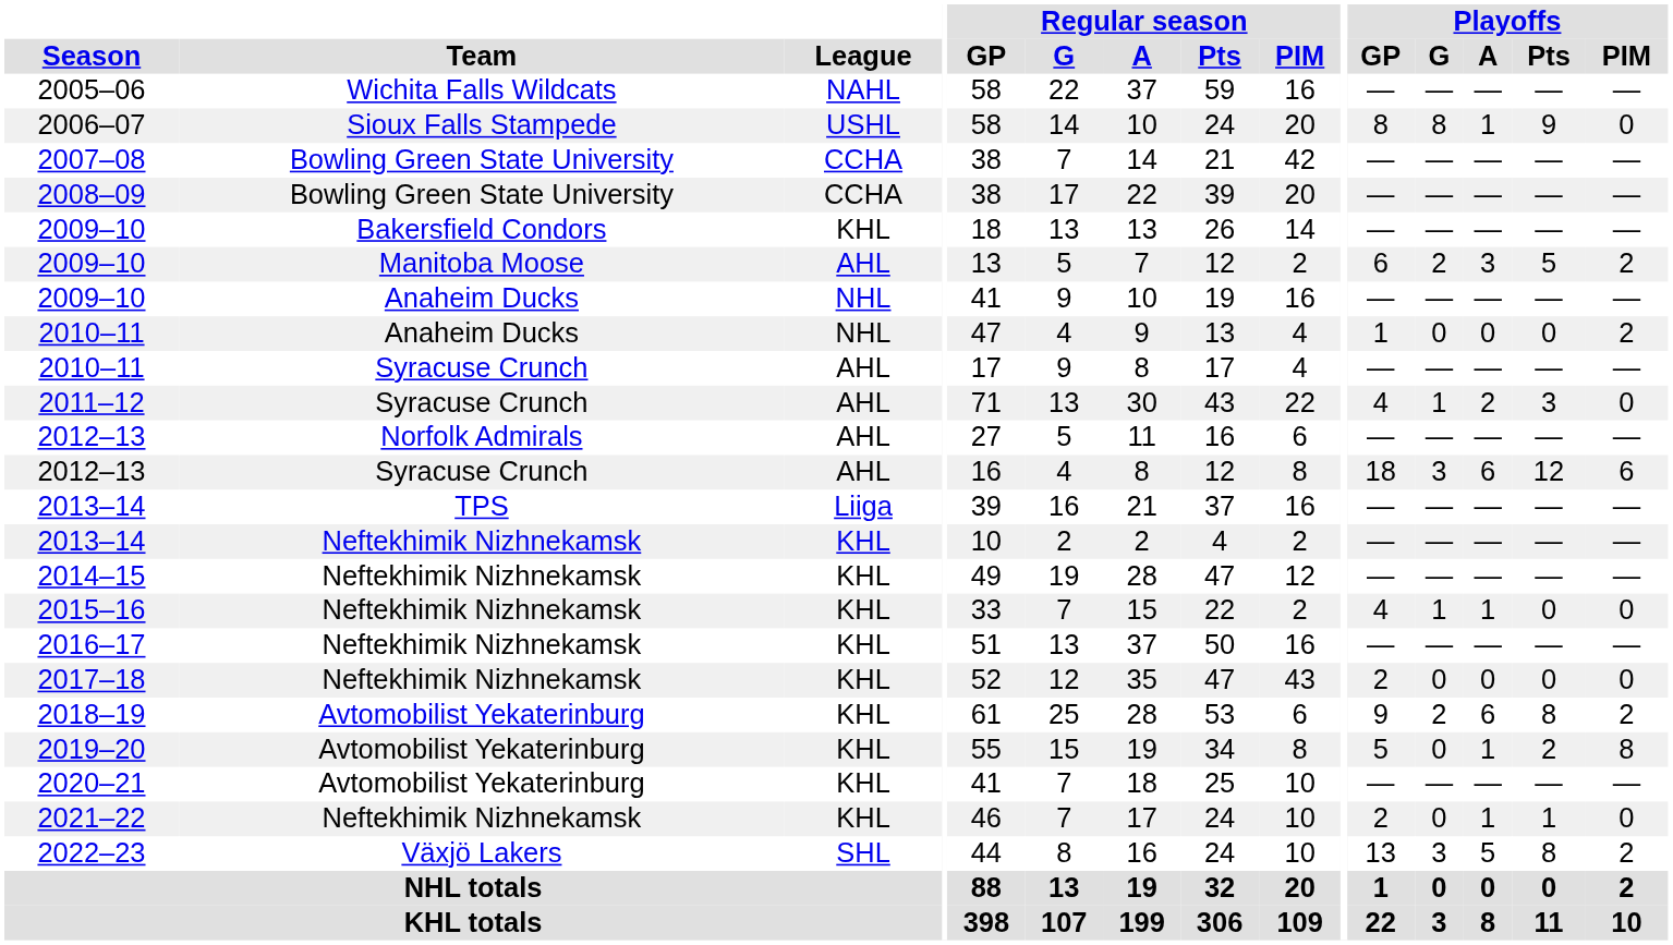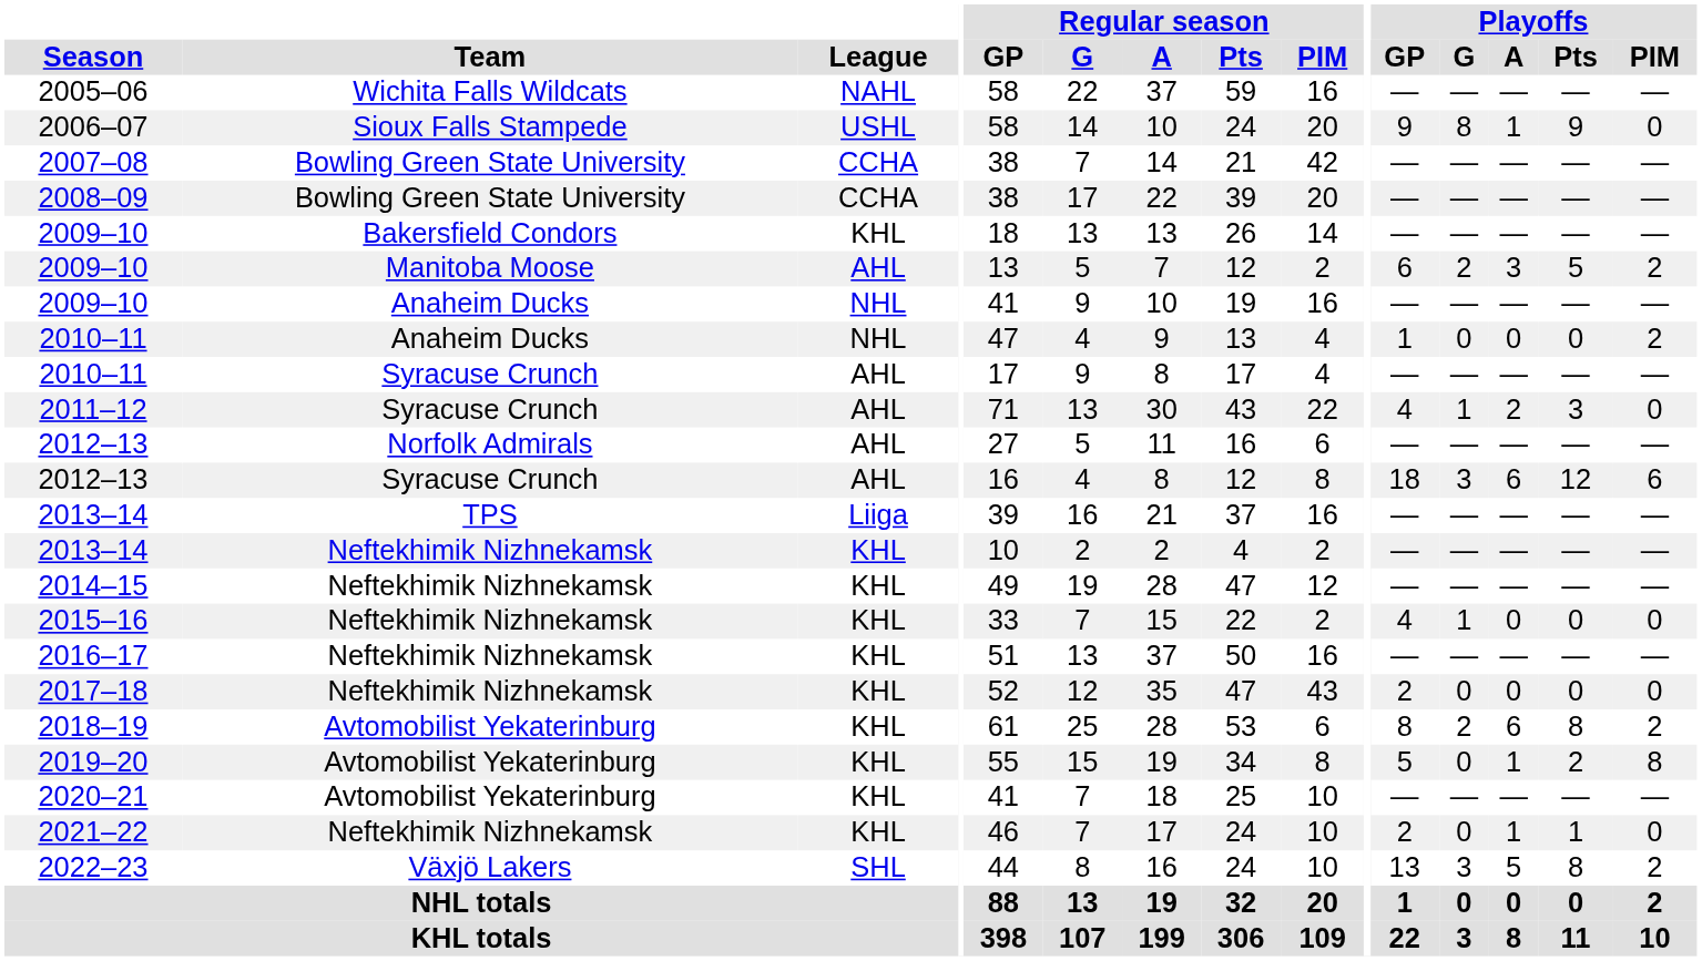 <table border="0" cellpadding="1" cellspacing="0" style="text-align:center; width:60em">
 <tr bgcolor="#e0e0e0">
 <th colspan="3" bgcolor="#ffffff"></th>
 <th rowspan="99" bgcolor="#ffffff"></th>
 <th colspan="5"><a href='#'>Regular season</a></th>
 <th rowspan="99" bgcolor="#ffffff"></th>
 <th colspan="5"><a href='#'>Playoffs</a></th>
 </tr>
 <tr bgcolor="#e0e0e0">
 <th><a href='#'>Season</a></th>
 <th>Team</th>
 <th>League</th>
 <th>GP</th>
 <th><a href='#'>G</a></th>
 <th><a href='#'>A</a></th>
 <th><a href='#'>Pts</a></th>
 <th><a href='#'>PIM</a></th>
 <th>GP</th>
 <th>G</th>
 <th>A</th>
 <th>Pts</th>
 <th>PIM</th>
 </tr>
 <tr>
 <td>2005–06</td>
 <td><a href='#'>Wichita Falls Wildcats</a></td>
 <td><a href='#'>NAHL</a></td>
 <td>58</td>
 <td>22</td>
 <td>37</td>
 <td>59</td>
 <td>16</td>
 <td>—</td>
 <td>—</td>
 <td>—</td>
 <td>—</td>
 <td>—</td>
 </tr>
 <tr bgcolor="#f0f0f0">
 <td>2006–07</td>
 <td><a href='#'>Sioux Falls Stampede</a></td>
 <td><a href='#'>USHL</a></td>
 <td>58</td>
 <td>14</td>
 <td>10</td>
 <td>24</td>
 <td>20</td>
-<td>8</td>
+<td>9</td>
 <td>8</td>
 <td>1</td>
 <td>9</td>
 <td>0</td>
 </tr>
 <tr>
 <td><a href='#'>2007–08</a></td>
 <td><a href='#'>Bowling Green State University</a></td>
 <td><a href='#'>CCHA</a></td>
 <td>38</td>
 <td>7</td>
 <td>14</td>
 <td>21</td>
 <td>42</td>
 <td>—</td>
 <td>—</td>
 <td>—</td>
 <td>—</td>
 <td>—</td>
 </tr>
 <tr bgcolor="#f0f0f0">
 <td><a href='#'>2008–09</a></td>
 <td>Bowling Green State University</td>
 <td>CCHA</td>
 <td>38</td>
 <td>17</td>
 <td>22</td>
 <td>39</td>
 <td>20</td>
 <td>—</td>
 <td>—</td>
 <td>—</td>
 <td>—</td>
 <td>—</td>
 </tr>
 <tr>
 <td><a href='#'>2009–10</a></td>
 <td><a href='#'>Bakersfield Condors</a></td>
 <td>KHL</td>
 <td>18</td>
 <td>13</td>
 <td>13</td>
 <td>26</td>
 <td>14</td>
 <td>—</td>
 <td>—</td>
 <td>—</td>
 <td>—</td>
 <td>—</td>
 </tr>
 <tr bgcolor="#f0f0f0">
 <td><a href='#'>2009–10</a></td>
 <td><a href='#'>Manitoba Moose</a></td>
 <td><a href='#'>AHL</a></td>
 <td>13</td>
 <td>5</td>
 <td>7</td>
 <td>12</td>
 <td>2</td>
 <td>6</td>
 <td>2</td>
 <td>3</td>
 <td>5</td>
 <td>2</td>
 </tr>
 <tr>
 <td><a href='#'>2009–10</a></td>
 <td><a href='#'>Anaheim Ducks</a></td>
 <td><a href='#'>NHL</a></td>
 <td>41</td>
 <td>9</td>
 <td>10</td>
 <td>19</td>
 <td>16</td>
 <td>—</td>
 <td>—</td>
 <td>—</td>
 <td>—</td>
 <td>—</td>
 </tr>
 <tr bgcolor="#f0f0f0">
 <td><a href='#'>2010–11</a></td>
 <td>Anaheim Ducks</td>
 <td>NHL</td>
 <td>47</td>
 <td>4</td>
 <td>9</td>
 <td>13</td>
 <td>4</td>
 <td>1</td>
 <td>0</td>
 <td>0</td>
 <td>0</td>
 <td>2</td>
 </tr>
 <tr>
 <td><a href='#'>2010–11</a></td>
 <td><a href='#'>Syracuse Crunch</a></td>
 <td>AHL</td>
 <td>17</td>
 <td>9</td>
 <td>8</td>
 <td>17</td>
 <td>4</td>
 <td>—</td>
 <td>—</td>
 <td>—</td>
 <td>—</td>
 <td>—</td>
 </tr>
 <tr bgcolor="#f0f0f0">
 <td><a href='#'>2011–12</a></td>
 <td>Syracuse Crunch</td>
 <td>AHL</td>
 <td>71</td>
 <td>13</td>
 <td>30</td>
 <td>43</td>
 <td>22</td>
 <td>4</td>
 <td>1</td>
 <td>2</td>
 <td>3</td>
 <td>0</td>
 </tr>
 <tr>
 <td><a href='#'>2012–13</a></td>
 <td><a href='#'>Norfolk Admirals</a></td>
 <td>AHL</td>
 <td>27</td>
 <td>5</td>
 <td>11</td>
 <td>16</td>
 <td>6</td>
 <td>—</td>
 <td>—</td>
 <td>—</td>
 <td>—</td>
 <td>—</td>
 </tr>
 <tr bgcolor="#f0f0f0">
 <td>2012–13</td>
 <td>Syracuse Crunch</td>
 <td>AHL</td>
 <td>16</td>
 <td>4</td>
 <td>8</td>
 <td>12</td>
 <td>8</td>
 <td>18</td>
 <td>3</td>
 <td>6</td>
 <td>12</td>
 <td>6</td>
 </tr>
 <tr>
 <td><a href='#'>2013–14</a></td>
 <td><a href='#'>TPS</a></td>
 <td><a href='#'>Liiga</a></td>
 <td>39</td>
 <td>16</td>
 <td>21</td>
 <td>37</td>
 <td>16</td>
 <td>—</td>
 <td>—</td>
 <td>—</td>
 <td>—</td>
 <td>—</td>
 </tr>
 <tr bgcolor="#f0f0f0">
 <td><a href='#'>2013–14</a></td>
 <td><a href='#'>Neftekhimik Nizhnekamsk</a></td>
 <td><a href='#'>KHL</a></td>
 <td>10</td>
 <td>2</td>
 <td>2</td>
 <td>4</td>
 <td>2</td>
 <td>—</td>
 <td>—</td>
 <td>—</td>
 <td>—</td>
 <td>—</td>
 </tr>
 <tr>
 <td><a href='#'>2014–15</a></td>
 <td>Neftekhimik Nizhnekamsk</td>
 <td>KHL</td>
 <td>49</td>
 <td>19</td>
 <td>28</td>
 <td>47</td>
 <td>12</td>
 <td>—</td>
 <td>—</td>
 <td>—</td>
 <td>—</td>
 <td>—</td>
 </tr>
 <tr bgcolor="#f0f0f0">
 <td><a href='#'>2015–16</a></td>
 <td>Neftekhimik Nizhnekamsk</td>
 <td>KHL</td>
 <td>33</td>
 <td>7</td>
 <td>15</td>
 <td>22</td>
 <td>2</td>
 <td>4</td>
 <td>1</td>
-<td>1</td>
+<td>0</td>
 <td>0</td>
 <td>0</td>
 </tr>
 <tr>
 <td><a href='#'>2016–17</a></td>
 <td>Neftekhimik Nizhnekamsk</td>
 <td>KHL</td>
 <td>51</td>
 <td>13</td>
 <td>37</td>
 <td>50</td>
 <td>16</td>
 <td>—</td>
 <td>—</td>
 <td>—</td>
 <td>—</td>
 <td>—</td>
 </tr>
 <tr bgcolor="#f0f0f0">
 <td><a href='#'>2017–18</a></td>
 <td>Neftekhimik Nizhnekamsk</td>
 <td>KHL</td>
 <td>52</td>
 <td>12</td>
 <td>35</td>
 <td>47</td>
 <td>43</td>
 <td>2</td>
 <td>0</td>
 <td>0</td>
 <td>0</td>
 <td>0</td>
 </tr>
 <tr>
 <td><a href='#'>2018–19</a></td>
 <td><a href='#'>Avtomobilist Yekaterinburg</a></td>
 <td>KHL</td>
 <td>61</td>
 <td>25</td>
 <td>28</td>
 <td>53</td>
 <td>6</td>
-<td>9</td>
+<td>8</td>
 <td>2</td>
 <td>6</td>
 <td>8</td>
 <td>2</td>
 </tr>
 <tr bgcolor="#f0f0f0">
 <td><a href='#'>2019–20</a></td>
 <td>Avtomobilist Yekaterinburg</td>
 <td>KHL</td>
 <td>55</td>
 <td>15</td>
 <td>19</td>
 <td>34</td>
 <td>8</td>
 <td>5</td>
 <td>0</td>
 <td>1</td>
 <td>2</td>
 <td>8</td>
 </tr>
 <tr>
 <td><a href='#'>2020–21</a></td>
 <td>Avtomobilist Yekaterinburg</td>
 <td>KHL</td>
 <td>41</td>
 <td>7</td>
 <td>18</td>
 <td>25</td>
 <td>10</td>
 <td>—</td>
 <td>—</td>
 <td>—</td>
 <td>—</td>
 <td>—</td>
 </tr>
 <tr bgcolor="#f0f0f0">
 <td><a href='#'>2021–22</a></td>
 <td>Neftekhimik Nizhnekamsk</td>
 <td>KHL</td>
 <td>46</td>
 <td>7</td>
 <td>17</td>
 <td>24</td>
 <td>10</td>
 <td>2</td>
 <td>0</td>
 <td>1</td>
 <td>1</td>
 <td>0</td>
 </tr>
 <tr>
 <td><a href='#'>2022–23</a></td>
 <td><a href='#'>Växjö Lakers</a></td>
 <td><a href='#'>SHL</a></td>
 <td>44</td>
 <td>8</td>
 <td>16</td>
 <td>24</td>
 <td>10</td>
 <td>13</td>
 <td>3</td>
 <td>5</td>
 <td>8</td>
 <td>2</td>
 </tr>
 <tr bgcolor="#e0e0e0">
 <th colspan="3">NHL totals</th>
 <th>88</th>
 <th>13</th>
 <th>19</th>
 <th>32</th>
 <th>20</th>
 <th>1</th>
 <th>0</th>
 <th>0</th>
 <th>0</th>
 <th>2</th>
 </tr>
 <tr bgcolor="#e0e0e0">
 <th colspan="3">KHL totals</th>
 <th>398</th>
 <th>107</th>
 <th>199</th>
 <th>306</th>
 <th>109</th>
 <th>22</th>
 <th>3</th>
 <th>8</th>
 <th>11</th>
 <th>10</th>
 </tr>
 </table>
